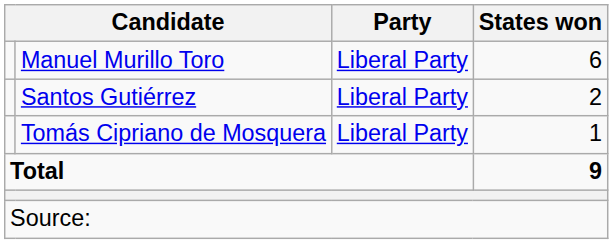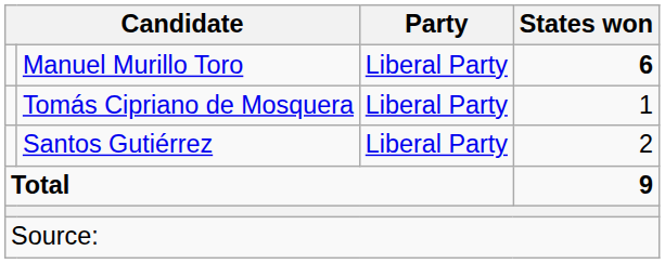 <table class="wikitable sortable">
 <tr>
 <th colspan=2>Candidate</th>
 <th>Party</th>
 <th>States won</th>
 </tr>
 <tr>
 <td bgcolor=></td>
 <td align=left><a href='#'>Manuel Murillo Toro</a></td>
 <td align=left><a href='#'>Liberal Party</a></td>
-<td align=right>6</td>
+<td align=right><strong>6</strong></td>
+</tr>
+<tr>
+<td bgcolor=></td>
+<td align=left><a href='#'>Tomás Cipriano de Mosquera</a></td>
+<td align=left><a href='#'>Liberal Party</a></td>
+<td align=right>1</td>
 </tr>
 <tr>
 <td bgcolor=></td>
 <td align=left><a href='#'>Santos Gutiérrez</a></td>
 <td align=left><a href='#'>Liberal Party</a></td>
 <td align=right>2</td>
-</tr>
-<tr>
-<td bgcolor=></td>
-<td align=left><a href='#'>Tomás Cipriano de Mosquera</a></td>
-<td align=left><a href='#'>Liberal Party</a></td>
-<td align=right>1</td>
 </tr>
 <tr class=sortbottom>
 <td align=left colspan=3><strong>Total</strong></td>
 <td align=right><strong>9</strong></td>
 </tr>
 <tr class=sortbottom>
 <th colspan=4></th>
 </tr>
 <tr class=sortbottom>
 <td align=left colspan=4>Source: </td>
 </tr>
 </table>
